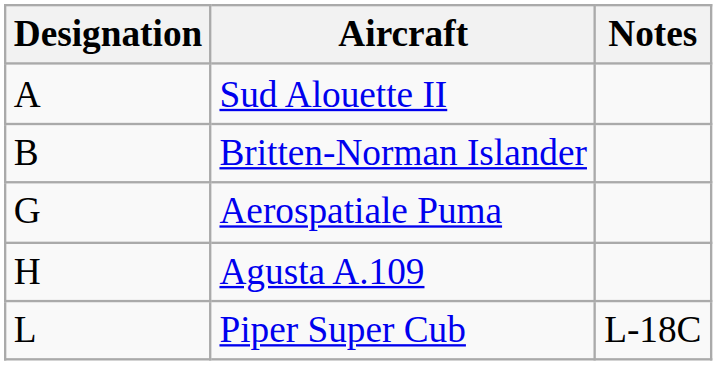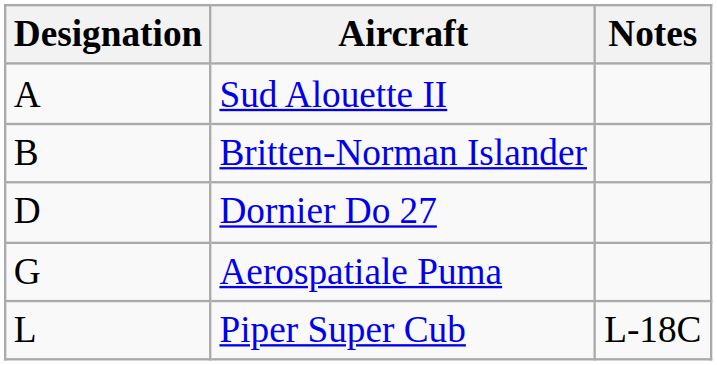 <table class="wikitable">
 <tr>
 <th>Designation</th>
 <th>Aircraft</th>
 <th>Notes</th>
 </tr>
 <tr>
 <td>A</td>
 <td><a href='#'>Sud Alouette II</a></td>
 <td></td>
 </tr>
 <tr>
 <td>B</td>
 <td><a href='#'>Britten-Norman Islander</a></td>
 <td></td>
 </tr>
 <tr>
-<td>G</td>
-<td><a href='#'>Aerospatiale Puma</a></td>
+<td>D</td>
+<td><a href='#'>Dornier Do 27</a></td>
 <td></td>
 </tr>
 <tr>
-<td>H</td>
-<td><a href='#'>Agusta A.109</a></td>
+<td>G</td>
+<td><a href='#'>Aerospatiale Puma</a></td>
 <td></td>
 </tr>
 <tr>
 <td>L</td>
 <td><a href='#'>Piper Super Cub</a></td>
 <td>L-18C</td>
 </tr>
 </table>
